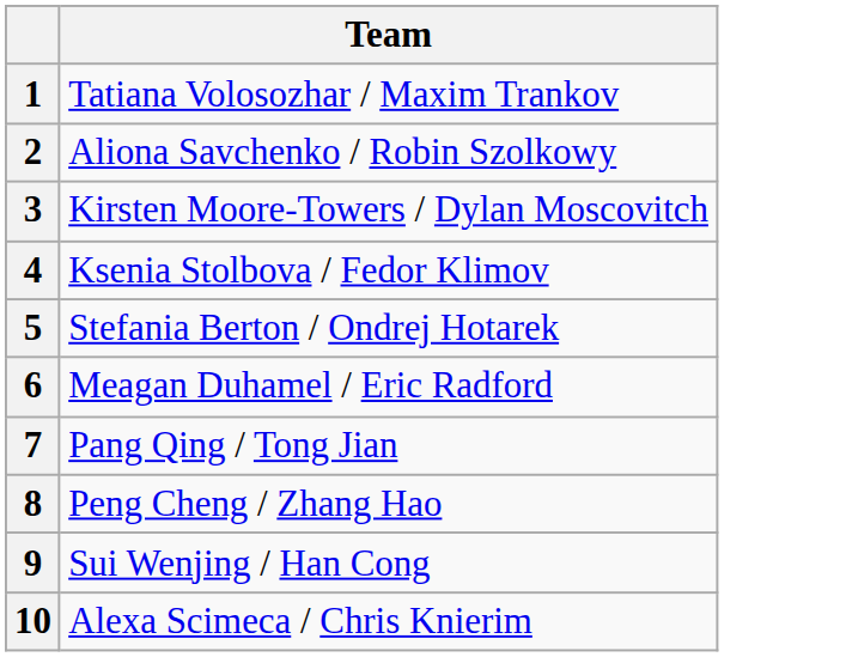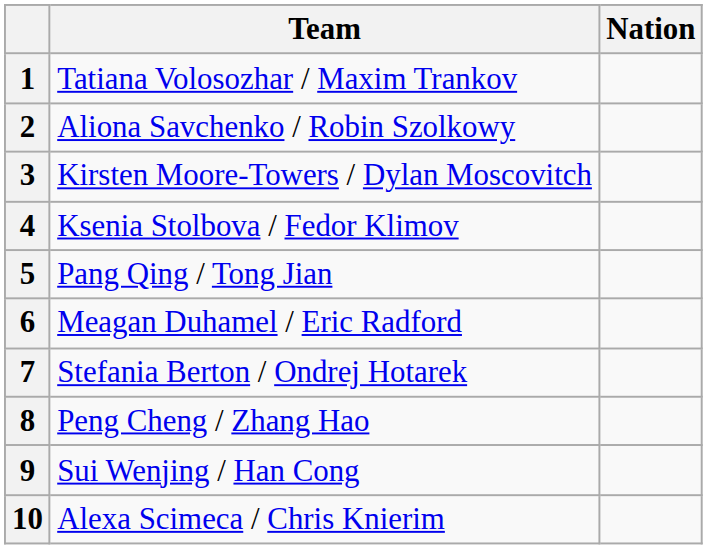 <table class="wikitable sortable" style="text-align: left">
 <tr>
 <th scope="col"></th>
 <th scope="col">Team</th>
+<th scope="col">Nation</th>
 </tr>
 <tr>
 <th scope="row">1</th>
 <td><a href='#'>Tatiana Volosozhar</a> / <a href='#'>Maxim Trankov</a></td>
+<td></td>
 </tr>
 <tr>
 <th scope="row">2</th>
 <td><a href='#'>Aliona Savchenko</a> / <a href='#'>Robin Szolkowy</a></td>
+<td></td>
 </tr>
 <tr>
 <th scope="row">3</th>
 <td><a href='#'>Kirsten Moore-Towers</a> / <a href='#'>Dylan Moscovitch</a></td>
+<td></td>
 </tr>
 <tr>
 <th scope="row">4</th>
 <td><a href='#'>Ksenia Stolbova</a> / <a href='#'>Fedor Klimov</a></td>
+<td></td>
 </tr>
 <tr>
 <th scope="row">5</th>
-<td><a href='#'>Stefania Berton</a> / <a href='#'>Ondrej Hotarek</a></td>
+<td><a href='#'>Pang Qing</a> / <a href='#'>Tong Jian</a></td>
+<td></td>
 </tr>
 <tr>
 <th scope="row">6</th>
 <td><a href='#'>Meagan Duhamel</a> / <a href='#'>Eric Radford</a></td>
+<td></td>
 </tr>
 <tr>
 <th scope="row">7</th>
-<td><a href='#'>Pang Qing</a> / <a href='#'>Tong Jian</a></td>
+<td><a href='#'>Stefania Berton</a> / <a href='#'>Ondrej Hotarek</a></td>
+<td></td>
 </tr>
 <tr>
 <th scope="row">8</th>
 <td><a href='#'>Peng Cheng</a> / <a href='#'>Zhang Hao</a></td>
+<td></td>
 </tr>
 <tr>
 <th scope="row">9</th>
 <td><a href='#'>Sui Wenjing</a> / <a href='#'>Han Cong</a></td>
+<td></td>
 </tr>
 <tr>
 <th scope="row">10</th>
 <td><a href='#'>Alexa Scimeca</a> / <a href='#'>Chris Knierim</a></td>
+<td></td>
 </tr>
 </table>
